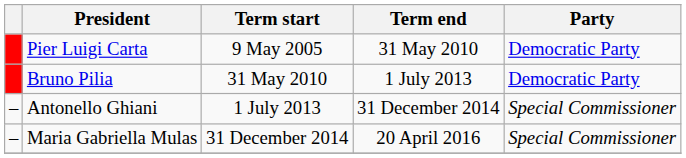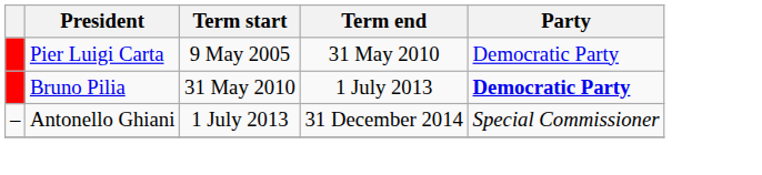 <table class="wikitable">
 <tr>
 <th class=unsortable> </th>
 <th>President</th>
 <th>Term start</th>
 <th>Term end</th>
 <th>Party</th>
 </tr>
 <tr>
 <th style="background:#FF0000;"></th>
 <td><a href='#'>Pier Luigi Carta</a></td>
 <td align=center>9 May 2005</td>
 <td align=center>31 May 2010</td>
 <td><a href='#'>Democratic Party</a></td>
 </tr>
 <tr>
 <th style="background:#FF0000;"></th>
 <td><a href='#'>Bruno Pilia</a></td>
 <td align=center>31 May 2010</td>
 <td align=center>1 July 2013</td>
-<td><a href='#'>Democratic Party</a></td>
+<td><strong><a href='#'>Democratic Party</a></strong></td>
 </tr>
 <tr>
 <td>–</td>
 <td>Antonello Ghiani</td>
 <td align=center>1 July 2013</td>
 <td align=center>31 December 2014</td>
 <td><em>Special Commissioner</em></td>
 </tr>
 <tr>
-<td>–</td>
-<td>Maria Gabriella Mulas</td>
-<td align=center>31 December 2014</td>
-<td align=center>20 April 2016</td>
-<td><em>Special Commissioner</em></td>
-</tr>
-<tr>
 </tr>
 </table>
